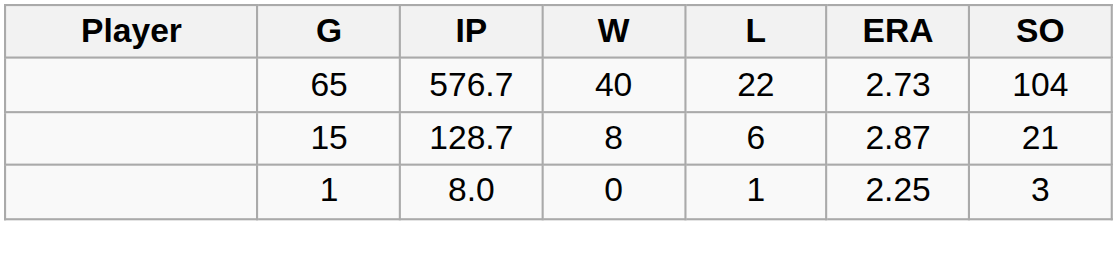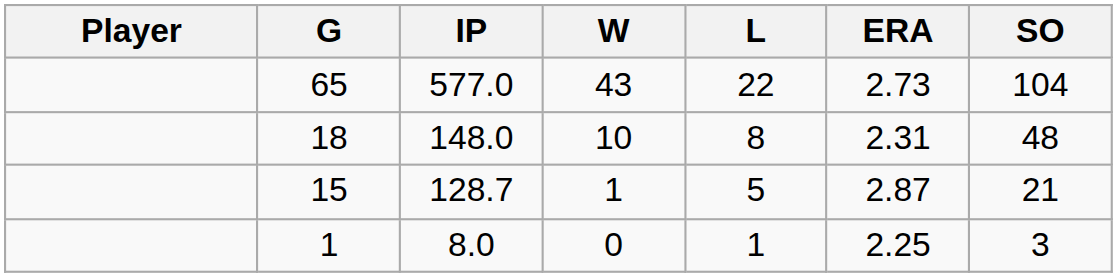 <table class="wikitable sortable">
 <tr>
 <th bgcolor="#DDDDFF" width="16%">Player</th>
 <th bgcolor="#DDDDFF" width="9%">G</th>
 <th bgcolor="#DDDDFF" width="9%">IP</th>
 <th bgcolor="#DDDDFF" width="9%">W</th>
 <th bgcolor="#DDDDFF" width="9%">L</th>
 <th bgcolor="#DDDDFF" width="9%">ERA</th>
 <th bgcolor="#DDDDFF" width="9%">SO</th>
 </tr>
 <tr align="center">
 <td></td>
 <td>65</td>
-<td>576.7</td>
-<td>40</td>
+<td>577.0</td>
+<td>43</td>
 <td>22</td>
 <td>2.73</td>
 <td>104</td>
 </tr>
 <tr align="center">
 <td></td>
+<td>18</td>
+<td>148.0</td>
+<td>10</td>
+<td>8</td>
+<td>2.31</td>
+<td>48</td>
+</tr>
+<tr align="center">
+<td></td>
 <td>15</td>
 <td>128.7</td>
-<td>8</td>
-<td>6</td>
+<td>1</td>
+<td>5</td>
 <td>2.87</td>
 <td>21</td>
 </tr>
 <tr align="center">
 <td></td>
 <td>1</td>
 <td>8.0</td>
 <td>0</td>
 <td>1</td>
 <td>2.25</td>
 <td>3</td>
 </tr>
 </table>
